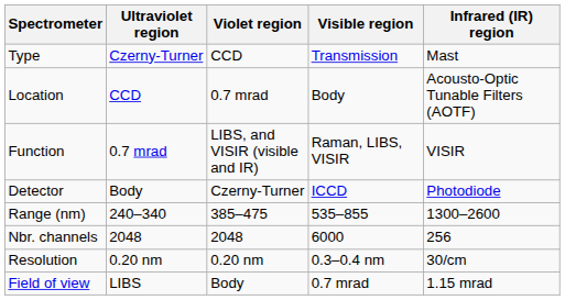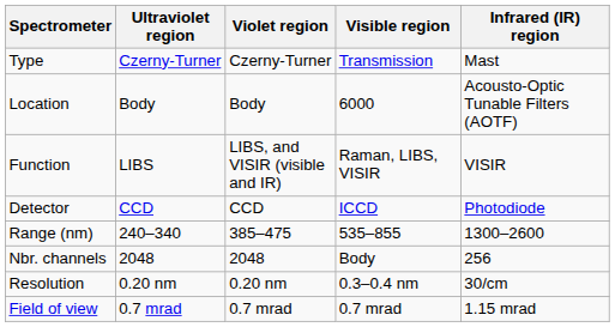 <table class="wikitable">
 <tr>
 <th>Spectrometer</th>
 <th>Ultraviolet region</th>
 <th>Violet region</th>
 <th>Visible region</th>
 <th>Infrared (IR) region</th>
 </tr>
 <tr>
 <td>Type</td>
 <td><a href='#'>Czerny-Turner</a></td>
-<td>CCD</td>
+<td>Czerny-Turner</td>
 <td><a href='#'>Transmission</a></td>
 <td>Mast</td>
 </tr>
 <tr>
 <td>Location</td>
-<td><a href='#'>CCD</a></td>
-<td>0.7 mrad</td>
 <td>Body</td>
+<td>Body</td>
+<td>6000</td>
 <td>Acousto-Optic Tunable Filters<br>(AOTF)</td>
 </tr>
 <tr>
 <td>Function</td>
-<td>0.7 <a href='#'>mrad</a></td>
+<td>LIBS</td>
 <td>LIBS, and<br>VISIR (visible and IR)</td>
 <td>Raman, LIBS, VISIR</td>
 <td>VISIR</td>
 </tr>
 <tr>
 <td>Detector</td>
-<td>Body</td>
-<td>Czerny-Turner</td>
+<td><a href='#'>CCD</a></td>
+<td>CCD</td>
 <td><a href='#'>ICCD</a></td>
 <td><a href='#'>Photodiode</a></td>
 </tr>
 <tr>
 <td>Range (nm)</td>
 <td>240–340</td>
 <td>385–475</td>
 <td>535–855</td>
 <td>1300–2600</td>
 </tr>
 <tr>
 <td>Nbr. channels</td>
 <td>2048</td>
 <td>2048</td>
-<td>6000</td>
+<td>Body</td>
 <td>256</td>
 </tr>
 <tr>
 <td>Resolution</td>
 <td>0.20 nm</td>
 <td>0.20 nm</td>
 <td>0.3–0.4 nm</td>
 <td>30/cm</td>
 </tr>
 <tr>
 <td><a href='#'>Field of view</a></td>
-<td>LIBS</td>
-<td>Body</td>
+<td>0.7 <a href='#'>mrad</a></td>
+<td>0.7 mrad</td>
 <td>0.7 mrad</td>
 <td>1.15 mrad</td>
 </tr>
 </table>
